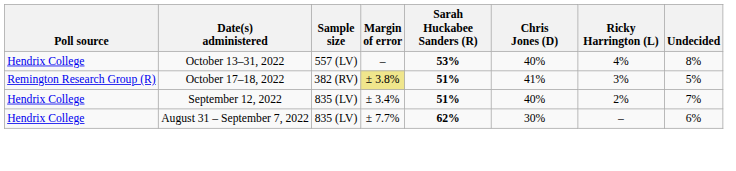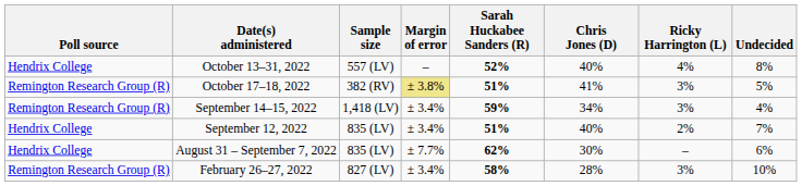 <table class="wikitable" style="font-size:90%;text-align:center;">
 <tr valign=bottom>
 <th>Poll source</th>
 <th>Date(s)<br>administered</th>
 <th>Sample<br>size</th>
 <th>Margin<br>of error</th>
 <th style="width:100px;">Sarah<br>Huckabee<br>Sanders (R)</th>
 <th style="width:100px;">Chris<br>Jones (D)</th>
 <th style="width:100px;">Ricky<br>Harrington (L)</th>
 <th>Undecided</th>
 </tr>
 <tr>
 <td style="text-align:left;"><a href='#'>Hendrix College</a></td>
 <td>October 13–31, 2022</td>
 <td>557 (LV)</td>
 <td>–</td>
-<td><strong>53%</strong></td>
+<td><strong>52%</strong></td>
 <td>40%</td>
 <td>4%</td>
 <td>8%</td>
 </tr>
 <tr>
 <td style="text-align:left;"><a href='#'>Remington Research Group (R)</a></td>
 <td>October 17–18, 2022</td>
 <td>382 (RV)</td>
 <td style="background: khaki;">± 3.8%</td>
 <td><strong>51%</strong></td>
 <td>41%</td>
 <td>3%</td>
 <td>5%</td>
+</tr>
+<tr>
+<td style="text-align:left;"><a href='#'>Remington Research Group (R)</a></td>
+<td>September 14–15, 2022</td>
+<td>1,418 (LV)</td>
+<td>± 3.4%</td>
+<td><strong>59%</strong></td>
+<td>34%</td>
+<td>3%</td>
+<td>4%</td>
 </tr>
 <tr>
 <td style="text-align:left;"><a href='#'>Hendrix College</a></td>
 <td>September 12, 2022</td>
 <td>835 (LV)</td>
 <td>± 3.4%</td>
 <td><strong>51%</strong></td>
 <td>40%</td>
 <td>2%</td>
 <td>7%</td>
 </tr>
 <tr>
 <td style="text-align:left;"><a href='#'>Hendrix College</a></td>
 <td>August 31 – September 7, 2022</td>
 <td>835 (LV)</td>
 <td>± 7.7%</td>
 <td><strong>62%</strong></td>
 <td>30%</td>
 <td>–</td>
 <td>6%</td>
 </tr>
+<tr>
+<td style="text-align:left;"><a href='#'>Remington Research Group (R)</a></td>
+<td>February 26–27, 2022</td>
+<td>827 (LV)</td>
+<td>± 3.4%</td>
+<td><strong>58%</strong></td>
+<td>28%</td>
+<td>3%</td>
+<td>10%</td>
+</tr>
 </table>
